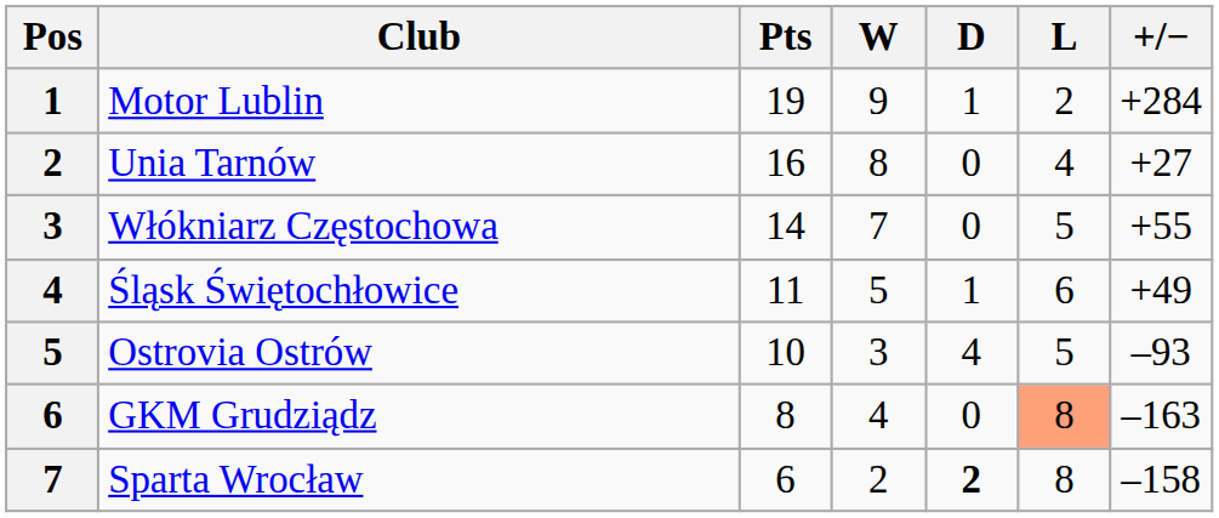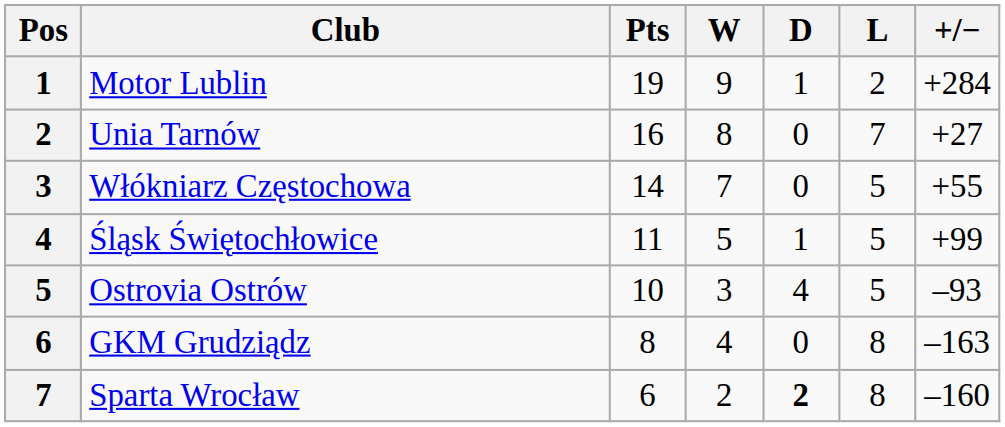 <table class="wikitable">
 <tr>
 <th width=30>Pos</th>
 <th width=250>Club</th>
 <th width=30>Pts</th>
 <th width=30>W</th>
 <th width=30>D</th>
 <th width=30>L</th>
 <th width=30>+/−</th>
 </tr>
 <tr align=center>
 <th>1</th>
 <td align=left><a href='#'>Motor Lublin</a></td>
 <td>19</td>
 <td>9</td>
 <td>1</td>
 <td>2</td>
 <td>+284</td>
 </tr>
 <tr align=center>
 <th>2</th>
 <td align=left><a href='#'>Unia Tarnów</a></td>
 <td>16</td>
 <td>8</td>
 <td>0</td>
-<td>4</td>
+<td>7</td>
 <td>+27</td>
 </tr>
 <tr align=center>
 <th>3</th>
 <td align=left><a href='#'>Włókniarz Częstochowa</a></td>
 <td>14</td>
 <td>7</td>
 <td>0</td>
 <td>5</td>
 <td>+55</td>
 </tr>
 <tr align=center>
 <th>4</th>
 <td align=left><a href='#'>Śląsk Świętochłowice</a></td>
 <td>11</td>
 <td>5</td>
 <td>1</td>
-<td>6</td>
-<td>+49</td>
+<td>5</td>
+<td>+99</td>
 </tr>
 <tr align=center>
 <th>5</th>
 <td align=left><a href='#'>Ostrovia Ostrów</a></td>
 <td>10</td>
 <td>3</td>
 <td>4</td>
 <td>5</td>
 <td>–93</td>
 </tr>
 <tr align=center>
 <th>6</th>
 <td align=left><a href='#'>GKM Grudziądz</a></td>
 <td>8</td>
 <td>4</td>
 <td>0</td>
-<td style="background: lightsalmon;">8</td>
+<td>8</td>
 <td>–163</td>
 </tr>
 <tr align=center>
 <th>7</th>
 <td align=left><a href='#'>Sparta Wrocław</a></td>
 <td>6</td>
 <td>2</td>
 <td><strong>2</strong></td>
 <td>8</td>
-<td>–158</td>
+<td>–160</td>
 </tr>
 </table>
